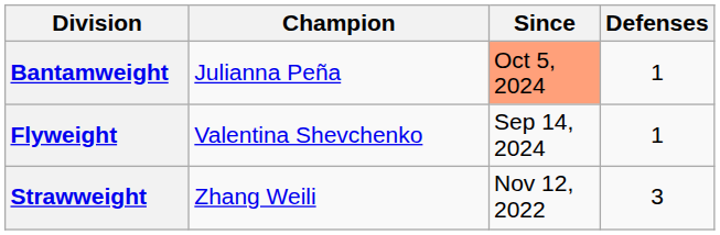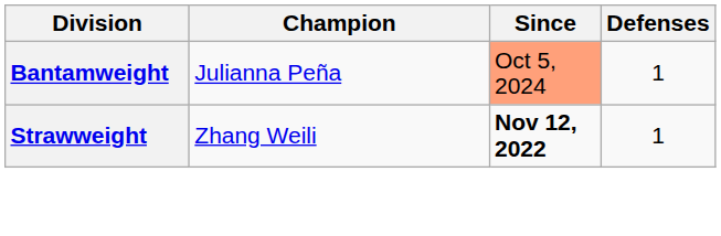 <table class="wikitable sortable">
 <tr>
 <th width=120>Division</th>
 <th width=200>Champion</th>
 <th width=70>Since</th>
 <th width=45>Defenses</th>
 </tr>
 <tr>
 <th style="text-align:left;"><a href='#'>Bantamweight</a></th>
 <td> <a href='#'>Julianna Peña</a></td>
 <td style="background: lightsalmon;">Oct 5, 2024</td>
 <td align=center>1</td>
 </tr>
 <tr>
-<th style="text-align:left;"><a href='#'>Flyweight</a></th>
-<td> <a href='#'>Valentina Shevchenko</a></td>
-<td>Sep 14, 2024</td>
+<th style="text-align:left;"><a href='#'>Strawweight</a></th>
+<td> <a href='#'>Zhang Weili</a></td>
+<td><strong>Nov 12, 2022</strong></td>
 <td align=center>1</td>
 </tr>
-<tr>
-<th style="text-align:left;"><a href='#'>Strawweight</a></th>
-<td> <a href='#'>Zhang Weili</a></td>
-<td>Nov 12, 2022</td>
-<td align=center>3</td>
-</tr>
 </table>
